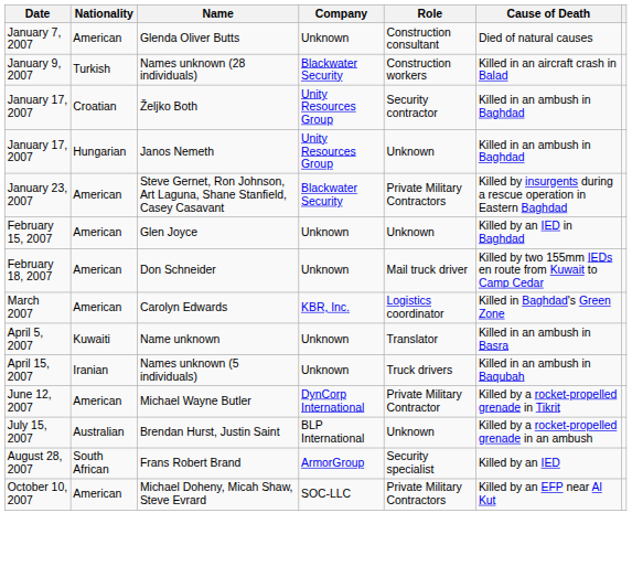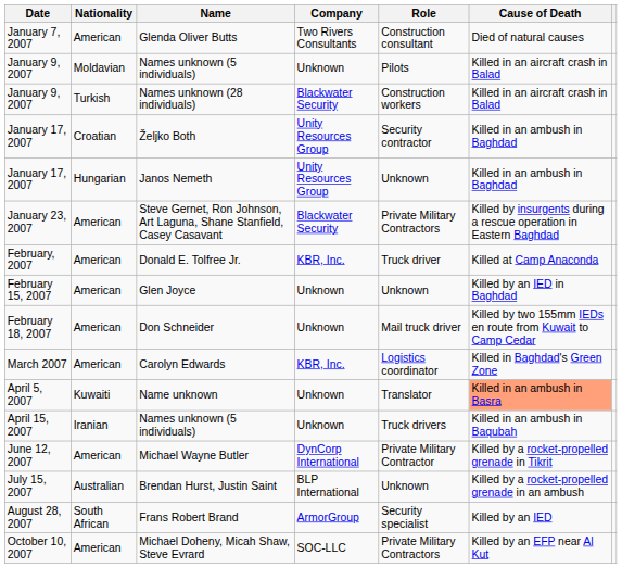 <table class="wikitable">
 <tr>
 <th>Date</th>
 <th>Nationality</th>
 <th>Name</th>
 <th>Company</th>
 <th>Role</th>
 <th>Cause of Death</th>
 <th></th>
 </tr>
 <tr>
 <td>January 7, 2007</td>
 <td> American</td>
 <td>Glenda Oliver Butts</td>
-<td>Unknown</td>
+<td>Two Rivers Consultants</td>
 <td>Construction consultant</td>
 <td>Died of natural causes</td>
+<td></td>
+</tr>
+<tr>
+<td>January 9, 2007</td>
+<td> Moldavian</td>
+<td>Names unknown (5 individuals)</td>
+<td>Unknown</td>
+<td>Pilots</td>
+<td>Killed in an aircraft crash in <a href='#'>Balad</a></td>
 <td></td>
 </tr>
 <tr>
 <td>January 9, 2007</td>
 <td> Turkish</td>
 <td>Names unknown (28 individuals)</td>
 <td><a href='#'>Blackwater Security</a></td>
 <td>Construction workers</td>
 <td>Killed in an aircraft crash in <a href='#'>Balad</a></td>
 <td></td>
 </tr>
 <tr>
 <td>January 17, 2007</td>
 <td> Croatian</td>
 <td>Željko Both</td>
 <td><a href='#'>Unity Resources Group</a></td>
 <td>Security contractor</td>
 <td>Killed in an ambush in <a href='#'>Baghdad</a></td>
 <td></td>
 </tr>
 <tr>
 <td>January 17, 2007</td>
 <td> Hungarian</td>
 <td>Janos Nemeth</td>
 <td><a href='#'>Unity Resources Group</a></td>
 <td>Unknown</td>
 <td>Killed in an ambush in <a href='#'>Baghdad</a></td>
 <td></td>
 </tr>
 <tr>
 <td>January 23, 2007</td>
 <td> American</td>
 <td>Steve Gernet, Ron Johnson, Art Laguna, Shane Stanfield, Casey Casavant</td>
 <td><a href='#'>Blackwater Security</a></td>
 <td>Private Military Contractors</td>
 <td>Killed by <a href='#'>insurgents</a> during a rescue operation in Eastern <a href='#'>Baghdad</a></td>
 <td></td>
 </tr>
 <tr>
+<td>February, 2007</td>
+<td> American</td>
+<td>Donald E. Tolfree Jr.</td>
+<td><a href='#'>KBR, Inc.</a></td>
+<td>Truck driver</td>
+<td>Killed at <a href='#'>Camp Anaconda</a></td>
+<td></td>
+</tr>
+<tr>
 <td>February 15, 2007</td>
 <td> American</td>
 <td>Glen Joyce</td>
 <td>Unknown</td>
 <td>Unknown</td>
 <td>Killed by an <a href='#'>IED</a> in <a href='#'>Baghdad</a></td>
 <td></td>
 </tr>
 <tr>
 <td>February 18, 2007</td>
 <td> American</td>
 <td>Don Schneider</td>
 <td>Unknown</td>
 <td>Mail truck driver</td>
 <td>Killed by two 155mm <a href='#'>IEDs</a> en route from <a href='#'>Kuwait</a> to <a href='#'> Camp Cedar</a></td>
 <td></td>
 </tr>
 <tr>
 <td>March 2007</td>
 <td> American</td>
 <td>Carolyn Edwards</td>
 <td><a href='#'>KBR, Inc.</a></td>
 <td><a href='#'>Logistics</a> coordinator</td>
 <td>Killed in <a href='#'>Baghdad</a>'s <a href='#'>Green Zone</a></td>
 <td></td>
 </tr>
 <tr>
 <td>April 5, 2007</td>
 <td> Kuwaiti</td>
 <td>Name unknown</td>
 <td>Unknown</td>
 <td>Translator</td>
-<td>Killed in an ambush in <a href='#'>Basra</a></td>
+<td style="background: lightsalmon;">Killed in an ambush in <a href='#'>Basra</a></td>
 <td></td>
 </tr>
 <tr>
 <td>April 15, 2007</td>
 <td> Iranian</td>
 <td>Names unknown (5 individuals)</td>
 <td>Unknown</td>
 <td>Truck drivers</td>
 <td>Killed in an ambush in <a href='#'>Baqubah</a></td>
 <td></td>
 </tr>
 <tr>
 <td>June 12, 2007</td>
 <td> American</td>
 <td>Michael Wayne Butler</td>
 <td><a href='#'>DynCorp International</a></td>
 <td>Private Military Contractor</td>
 <td>Killed by a <a href='#'>rocket-propelled grenade</a> in <a href='#'>Tikrit</a></td>
 <td></td>
 </tr>
 <tr>
 <td>July 15, 2007</td>
 <td> Australian</td>
 <td>Brendan Hurst, Justin Saint</td>
 <td>BLP International</td>
 <td>Unknown</td>
 <td>Killed by a <a href='#'>rocket-propelled grenade</a> in an ambush</td>
 <td></td>
 </tr>
 <tr>
 <td>August 28, 2007</td>
 <td> South African</td>
 <td>Frans Robert Brand</td>
 <td><a href='#'>ArmorGroup</a></td>
 <td>Security specialist</td>
 <td>Killed by an <a href='#'>IED</a></td>
 <td></td>
 </tr>
 <tr>
 <td>October 10, 2007</td>
 <td> American</td>
 <td>Michael Doheny, Micah Shaw, Steve Evrard</td>
 <td>SOC-LLC</td>
 <td>Private Military Contractors</td>
 <td>Killed by an <a href='#'>EFP</a> near <a href='#'>Al Kut</a></td>
 <td></td>
 </tr>
 </table>
